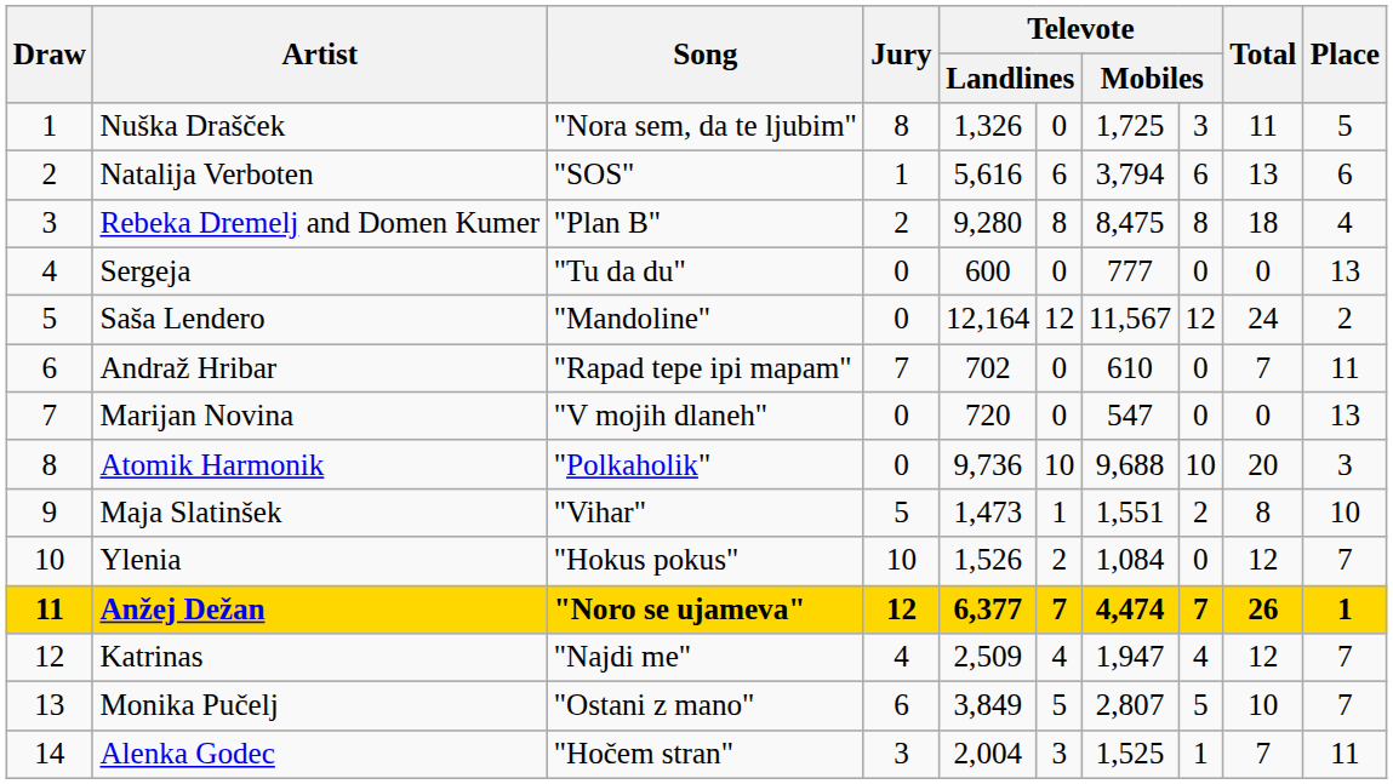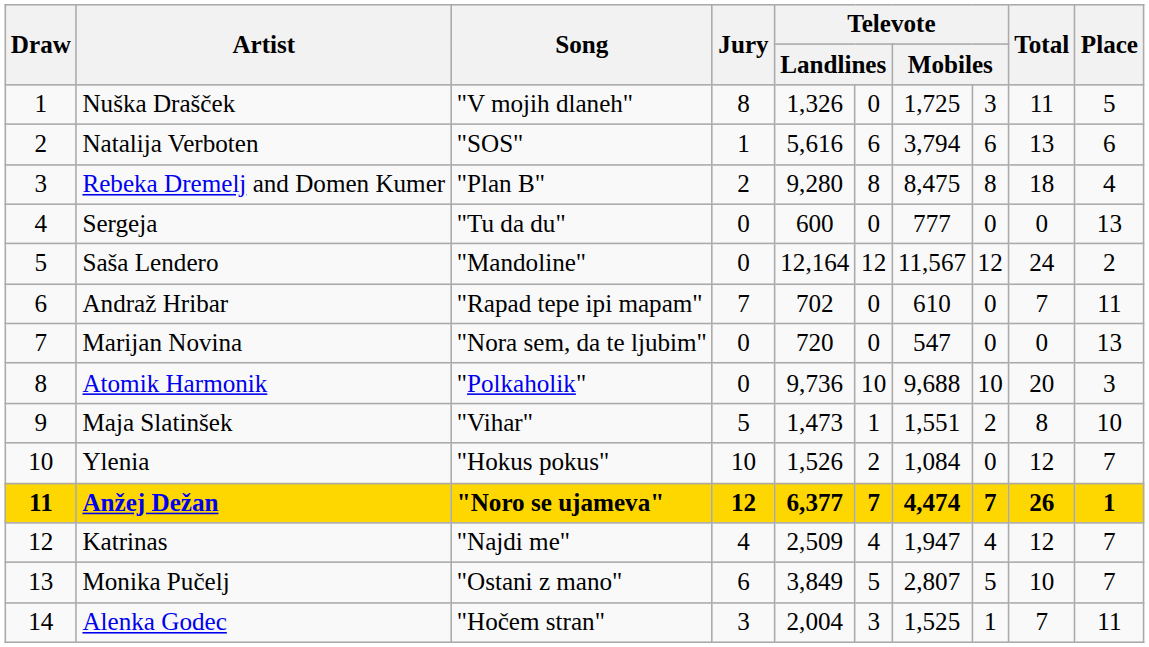 <table class="sortable wikitable plainrowheaders" style="margin: 1em auto 1em auto; text-align:center">
 <tr>
 <th rowspan="2">Draw</th>
 <th rowspan="2">Artist</th>
 <th rowspan="2">Song</th>
 <th rowspan="2">Jury</th>
 <th colspan="4">Televote</th>
 <th rowspan="2">Total</th>
 <th rowspan="2">Place</th>
 </tr>
 <tr>
 <th colspan="2">Landlines</th>
 <th colspan="2">Mobiles</th>
 </tr>
 <tr>
 <td>1</td>
 <td align="left">Nuška Drašček</td>
-<td align="left">"Nora sem, da te ljubim"</td>
+<td align="left">"V mojih dlaneh"</td>
 <td>8</td>
 <td>1,326</td>
 <td>0</td>
 <td>1,725</td>
 <td>3</td>
 <td>11</td>
 <td>5</td>
 </tr>
 <tr>
 <td>2</td>
 <td align="left">Natalija Verboten</td>
 <td align="left">"SOS"</td>
 <td>1</td>
 <td>5,616</td>
 <td>6</td>
 <td>3,794</td>
 <td>6</td>
 <td>13</td>
 <td>6</td>
 </tr>
 <tr>
 <td>3</td>
 <td align="left"><a href='#'>Rebeka Dremelj</a> and Domen Kumer</td>
 <td align="left">"Plan B"</td>
 <td>2</td>
 <td>9,280</td>
 <td>8</td>
 <td>8,475</td>
 <td>8</td>
 <td>18</td>
 <td>4</td>
 </tr>
 <tr>
 <td>4</td>
 <td align="left">Sergeja</td>
 <td align="left">"Tu da du"</td>
 <td>0</td>
 <td>600</td>
 <td>0</td>
 <td>777</td>
 <td>0</td>
 <td>0</td>
 <td>13</td>
 </tr>
 <tr>
 <td>5</td>
 <td align="left">Saša Lendero</td>
 <td align="left">"Mandoline"</td>
 <td>0</td>
 <td>12,164</td>
 <td>12</td>
 <td>11,567</td>
 <td>12</td>
 <td>24</td>
 <td>2</td>
 </tr>
 <tr>
 <td>6</td>
 <td align="left">Andraž Hribar</td>
 <td align="left">"Rapad tepe ipi mapam"</td>
 <td>7</td>
 <td>702</td>
 <td>0</td>
 <td>610</td>
 <td>0</td>
 <td>7</td>
 <td>11</td>
 </tr>
 <tr>
 <td>7</td>
 <td align="left">Marijan Novina</td>
-<td align="left">"V mojih dlaneh"</td>
+<td align="left">"Nora sem, da te ljubim"</td>
 <td>0</td>
 <td>720</td>
 <td>0</td>
 <td>547</td>
 <td>0</td>
 <td>0</td>
 <td>13</td>
 </tr>
 <tr>
 <td>8</td>
 <td align="left"><a href='#'>Atomik Harmonik</a></td>
 <td align="left">"<a href='#'>Polkaholik</a>"</td>
 <td>0</td>
 <td>9,736</td>
 <td>10</td>
 <td>9,688</td>
 <td>10</td>
 <td>20</td>
 <td>3</td>
 </tr>
 <tr>
 <td>9</td>
 <td align="left">Maja Slatinšek</td>
 <td align="left">"Vihar"</td>
 <td>5</td>
 <td>1,473</td>
 <td>1</td>
 <td>1,551</td>
 <td>2</td>
 <td>8</td>
 <td>10</td>
 </tr>
 <tr>
 <td>10</td>
 <td align="left">Ylenia</td>
 <td align="left">"Hokus pokus"</td>
 <td>10</td>
 <td>1,526</td>
 <td>2</td>
 <td>1,084</td>
 <td>0</td>
 <td>12</td>
 <td>7</td>
 </tr>
 <tr style="font-weight:bold; background:gold">
 <td>11</td>
 <td align="left"><a href='#'>Anžej Dežan</a></td>
 <td align="left">"Noro se ujameva"</td>
 <td>12</td>
 <td>6,377</td>
 <td>7</td>
 <td>4,474</td>
 <td>7</td>
 <td>26</td>
 <td>1</td>
 </tr>
 <tr>
 <td>12</td>
 <td align="left">Katrinas</td>
 <td align="left">"Najdi me"</td>
 <td>4</td>
 <td>2,509</td>
 <td>4</td>
 <td>1,947</td>
 <td>4</td>
 <td>12</td>
 <td>7</td>
 </tr>
 <tr>
 <td>13</td>
 <td align="left">Monika Pučelj</td>
 <td align="left">"Ostani z mano"</td>
 <td>6</td>
 <td>3,849</td>
 <td>5</td>
 <td>2,807</td>
 <td>5</td>
 <td>10</td>
 <td>7</td>
 </tr>
 <tr>
 <td>14</td>
 <td align="left"><a href='#'>Alenka Godec</a></td>
 <td align="left">"Hočem stran"</td>
 <td>3</td>
 <td>2,004</td>
 <td>3</td>
 <td>1,525</td>
 <td>1</td>
 <td>7</td>
 <td>11</td>
 </tr>
 </table>
